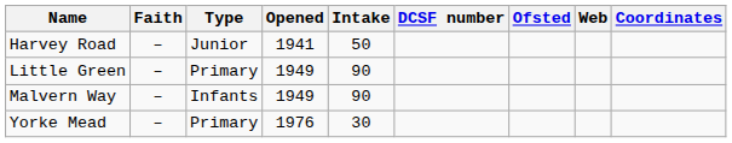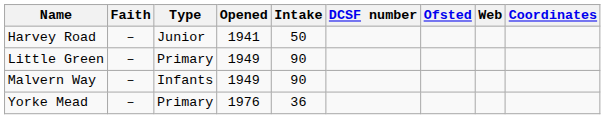 <table class="wikitable" style="text-align:center">
 <tr>
 <th>Name</th>
 <th>Faith</th>
 <th>Type</th>
 <th>Opened</th>
 <th>Intake</th>
 <th><a href='#'>DCSF</a> number</th>
 <th><a href='#'>Ofsted</a></th>
 <th>Web</th>
 <th><a href='#'>Coordinates</a></th>
 </tr>
 <tr>
 <td align="left">Harvey Road</td>
 <td>–</td>
 <td align="left">Junior</td>
 <td>1941</td>
 <td>50</td>
 <td></td>
 <td></td>
 <td></td>
 <td></td>
 </tr>
 <tr>
 <td align="left">Little Green</td>
 <td>–</td>
 <td align="left">Primary</td>
 <td>1949</td>
 <td>90</td>
 <td></td>
 <td></td>
 <td></td>
 <td></td>
 </tr>
 <tr>
 <td align="left">Malvern Way</td>
 <td>–</td>
 <td align="left">Infants</td>
 <td>1949</td>
 <td>90</td>
 <td></td>
 <td></td>
 <td></td>
 <td></td>
 </tr>
 <tr>
 <td align="left">Yorke Mead</td>
 <td>–</td>
 <td align="left">Primary</td>
 <td>1976</td>
-<td>30</td>
+<td>36</td>
 <td></td>
 <td></td>
 <td></td>
 <td></td>
 </tr>
 </table>
